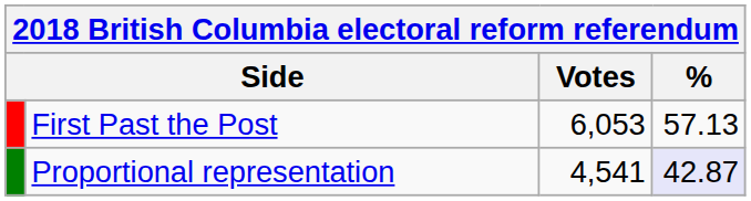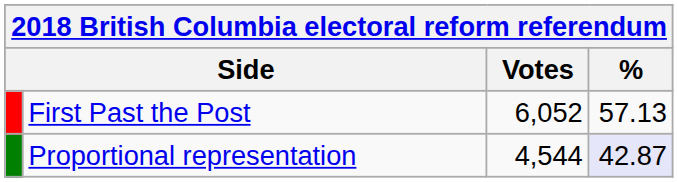 <table class="wikitable" style="font-size: 95%; clear:both">
 <tr style="background-color:#E9E9E9">
 <th colspan=4><a href='#'>2018 British Columbia electoral reform referendum</a></th>
 </tr>
 <tr style="background-color:#E9E9E9">
 <th colspan=2 style="width: 130px">Side</th>
 <th style="width: 50px">Votes</th>
 <th style="width: 40px">%</th>
 </tr>
 <tr>
 <td bgcolor="red"></td>
 <td><a href='#'>First Past the Post</a></td>
-<td align="right">6,053</td>
+<td align="right">6,052</td>
 <td align="right">57.13</td>
 </tr>
 <tr>
 <td bgcolor="green"></td>
 <td><a href='#'>Proportional representation</a></td>
-<td align="right">4,541</td>
+<td align="right">4,544</td>
 <td align="right" style="background: lavender;">42.87</td>
 </tr>
 </table>
